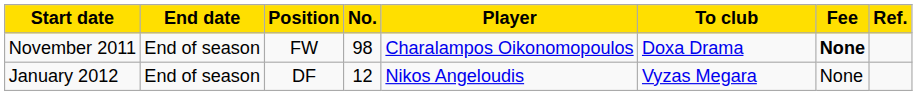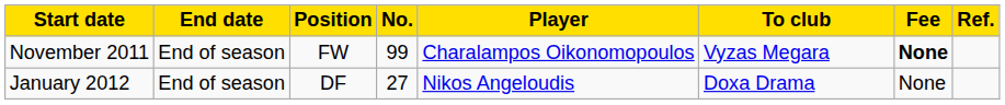 <table class="wikitable sortable">
 <tr>
 <th style="background:#FFDF00; color:black;"><strong>Start date</strong></th>
 <th style="background:#FFDF00; color:black;"><strong>End date</strong></th>
 <th style="background:#FFDF00; color:black;"><strong>Position</strong></th>
 <th style="background:#FFDF00; color:black;"><strong>No.</strong></th>
 <th style="background:#FFDF00; color:black;"><strong>Player</strong></th>
 <th style="background:#FFDF00; color:black;"; width=150><strong>To club</strong></th>
 <th style="background:#FFDF00; color:black;"><strong>Fee</strong></th>
 <th style="background:#FFDF00; color:black;"><strong>Ref.</strong></th>
 </tr>
 <tr>
 <td>November 2011</td>
 <td>End of season</td>
 <td style="text-align:center;">FW</td>
-<td style="text-align:center;">98</td>
+<td style="text-align:center;">99</td>
 <td style="text-align:left;"> <a href='#'>Charalampos Oikonomopoulos</a></td>
-<td style="text-align:left;"> <a href='#'>Doxa Drama</a></td>
+<td style="text-align:left;"> <a href='#'>Vyzas Megara</a></td>
 <td><strong>None</strong></td>
 <td></td>
 </tr>
 <tr>
 <td>January 2012</td>
 <td>End of season</td>
 <td style="text-align:center;">DF</td>
-<td style="text-align:center;">12</td>
+<td style="text-align:center;">27</td>
 <td style="text-align:left;"> <a href='#'>Nikos Angeloudis</a></td>
-<td style="text-align:left;"> <a href='#'>Vyzas Megara</a></td>
+<td style="text-align:left;"> <a href='#'>Doxa Drama</a></td>
 <td>None</td>
 <td></td>
 </tr>
 </table>
